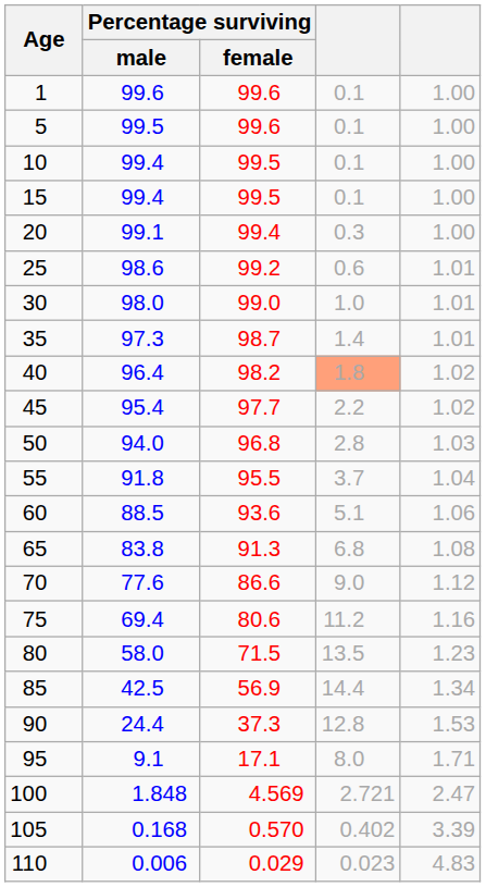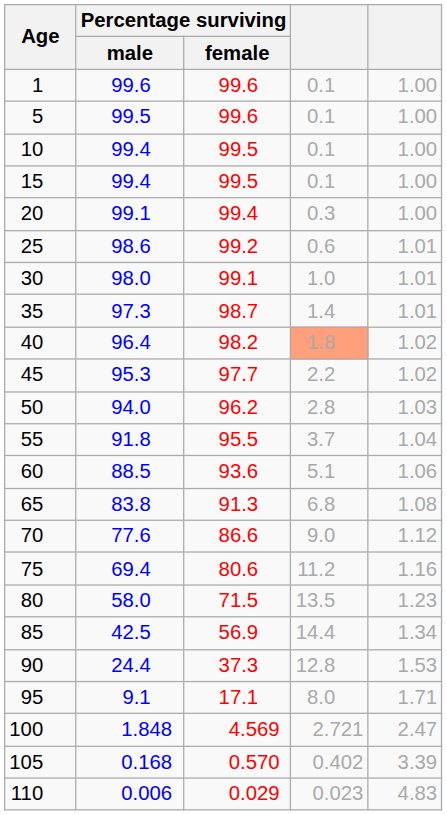 <table class="wikitable mw-datatable sticky-header-multi sortable col5center" style="text-align:right;">
 <tr>
 <th rowspan=2 class="unsortable" style="vertical-align:middle;">Age</th>
 <th colspan=2>Percentage surviving</th>
 <th rowspan=2 style="vertical-align:middle;width:6ex;"></th>
 <th rowspan=2 class="unsortable" style="vertical-align:middle;width:6ex;"></th>
 </tr>
 <tr>
 <th class="unsortable" style="vertical-align:middle;">male</th>
 <th class="unsortable" style="vertical-align:middle;">female</th>
 </tr>
 <tr>
 <td style="padding-right:3ex;">1</td>
 <td style="color:blue;padding-right:3ex;">99.6</td>
 <td style="color:red;padding-right:3ex;">99.6</td>
 <td style="color:darkgray;padding-right:3ex;">0.1</td>
 <td style="color:darkgray;">1.00</td>
 </tr>
 <tr>
 <td style="padding-right:3ex;">5</td>
 <td style="color:blue;padding-right:3ex;">99.5</td>
 <td style="color:red;padding-right:3ex;">99.6</td>
 <td style="color:darkgray;padding-right:3ex;">0.1</td>
 <td style="color:darkgray;">1.00</td>
 </tr>
 <tr>
 <td style="padding-right:3ex;">10</td>
 <td style="color:blue;padding-right:3ex;">99.4</td>
 <td style="color:red;padding-right:3ex;">99.5</td>
 <td style="color:darkgray;padding-right:3ex;">0.1</td>
 <td style="color:darkgray;">1.00</td>
 </tr>
 <tr>
 <td style="padding-right:3ex;">15</td>
 <td style="color:blue;padding-right:3ex;">99.4</td>
 <td style="color:red;padding-right:3ex;">99.5</td>
 <td style="color:darkgray;padding-right:3ex;">0.1</td>
 <td style="color:darkgray;">1.00</td>
 </tr>
 <tr>
 <td style="padding-right:3ex;">20</td>
 <td style="color:blue;padding-right:3ex;">99.1</td>
 <td style="color:red;padding-right:3ex;">99.4</td>
 <td style="color:darkgray;padding-right:3ex;">0.3</td>
 <td style="color:darkgray;">1.00</td>
 </tr>
 <tr>
 <td style="padding-right:3ex;">25</td>
 <td style="color:blue;padding-right:3ex;">98.6</td>
 <td style="color:red;padding-right:3ex;">99.2</td>
 <td style="color:darkgray;padding-right:3ex;">0.6</td>
 <td style="color:darkgray;">1.01</td>
 </tr>
 <tr>
 <td style="padding-right:3ex;">30</td>
 <td style="color:blue;padding-right:3ex;">98.0</td>
-<td style="color:red;padding-right:3ex;">99.0</td>
+<td style="color:red;padding-right:3ex;">99.1</td>
 <td style="color:darkgray;padding-right:3ex;">1.0</td>
 <td style="color:darkgray;">1.01</td>
 </tr>
 <tr>
 <td style="padding-right:3ex;">35</td>
 <td style="color:blue;padding-right:3ex;">97.3</td>
 <td style="color:red;padding-right:3ex;">98.7</td>
 <td style="color:darkgray;padding-right:3ex;">1.4</td>
 <td style="color:darkgray;">1.01</td>
 </tr>
 <tr>
 <td style="padding-right:3ex;">40</td>
 <td style="color:blue;padding-right:3ex;">96.4</td>
 <td style="color:red;padding-right:3ex;">98.2</td>
 <td style="background: lightsalmon; color:darkgray;padding-right:3ex;">1.8</td>
 <td style="color:darkgray;">1.02</td>
 </tr>
 <tr>
 <td style="padding-right:3ex;">45</td>
-<td style="color:blue;padding-right:3ex;">95.4</td>
+<td style="color:blue;padding-right:3ex;">95.3</td>
 <td style="color:red;padding-right:3ex;">97.7</td>
 <td style="color:darkgray;padding-right:3ex;">2.2</td>
 <td style="color:darkgray;">1.02</td>
 </tr>
 <tr>
 <td style="padding-right:3ex;">50</td>
 <td style="color:blue;padding-right:3ex;">94.0</td>
-<td style="color:red;padding-right:3ex;">96.8</td>
+<td style="color:red;padding-right:3ex;">96.2</td>
 <td style="color:darkgray;padding-right:3ex;">2.8</td>
 <td style="color:darkgray;">1.03</td>
 </tr>
 <tr>
 <td style="padding-right:3ex;">55</td>
 <td style="color:blue;padding-right:3ex;">91.8</td>
 <td style="color:red;padding-right:3ex;">95.5</td>
 <td style="color:darkgray;padding-right:3ex;">3.7</td>
 <td style="color:darkgray;">1.04</td>
 </tr>
 <tr>
 <td style="padding-right:3ex;">60</td>
 <td style="color:blue;padding-right:3ex;">88.5</td>
 <td style="color:red;padding-right:3ex;">93.6</td>
 <td style="color:darkgray;padding-right:3ex;">5.1</td>
 <td style="color:darkgray;">1.06</td>
 </tr>
 <tr>
 <td style="padding-right:3ex;">65</td>
 <td style="color:blue;padding-right:3ex;">83.8</td>
 <td style="color:red;padding-right:3ex;">91.3</td>
 <td style="color:darkgray;padding-right:3ex;">6.8</td>
 <td style="color:darkgray;">1.08</td>
 </tr>
 <tr>
 <td style="padding-right:3ex;">70</td>
 <td style="color:blue;padding-right:3ex;">77.6</td>
 <td style="color:red;padding-right:3ex;">86.6</td>
 <td style="color:darkgray;padding-right:3ex;">9.0</td>
 <td style="color:darkgray;">1.12</td>
 </tr>
 <tr>
 <td style="padding-right:3ex;">75</td>
 <td style="color:blue;padding-right:3ex;">69.4</td>
 <td style="color:red;padding-right:3ex;">80.6</td>
 <td style="color:darkgray;padding-right:3ex;">11.2</td>
 <td style="color:darkgray;">1.16</td>
 </tr>
 <tr>
 <td style="padding-right:3ex;">80</td>
 <td style="color:blue;padding-right:3ex;">58.0</td>
 <td style="color:red;padding-right:3ex;">71.5</td>
 <td style="color:darkgray;padding-right:3ex;">13.5</td>
 <td style="color:darkgray;">1.23</td>
 </tr>
 <tr>
 <td style="padding-right:3ex;">85</td>
 <td style="color:blue;padding-right:3ex;">42.5</td>
 <td style="color:red;padding-right:3ex;">56.9</td>
 <td style="color:darkgray;padding-right:3ex;">14.4</td>
 <td style="color:darkgray;">1.34</td>
 </tr>
 <tr>
 <td style="padding-right:3ex;">90</td>
 <td style="color:blue;padding-right:3ex;">24.4</td>
 <td style="color:red;padding-right:3ex;">37.3</td>
 <td style="color:darkgray;padding-right:3ex;">12.8</td>
 <td style="color:darkgray;">1.53</td>
 </tr>
 <tr>
 <td style="padding-right:3ex;">95</td>
 <td style="color:blue;padding-right:3ex;">9.1</td>
 <td style="color:red;padding-right:3ex;">17.1</td>
 <td style="color:darkgray;padding-right:3ex;">8.0</td>
 <td style="color:darkgray;">1.71</td>
 </tr>
 <tr>
 <td style="padding-right:3ex;">100</td>
 <td style="color:blue;padding-right:1ex;">1.848</td>
 <td style="color:red;padding-right:1ex;">4.569</td>
 <td style="color:darkgray;">2.721</td>
 <td style="color:darkgray;">2.47</td>
 </tr>
 <tr>
 <td style="padding-right:3ex;">105</td>
 <td style="color:blue;padding-right:1ex;">0.168</td>
 <td style="color:red;padding-right:1ex;">0.570</td>
 <td style="color:darkgray;">0.402</td>
 <td style="color:darkgray;">3.39</td>
 </tr>
 <tr>
 <td style="padding-right:3ex;">110</td>
 <td style="color:blue;padding-right:1ex;">0.006</td>
 <td style="color:red;padding-right:1ex;">0.029</td>
 <td style="color:darkgray;">0.023</td>
 <td style="color:darkgray;">4.83</td>
 </tr>
 </table>
